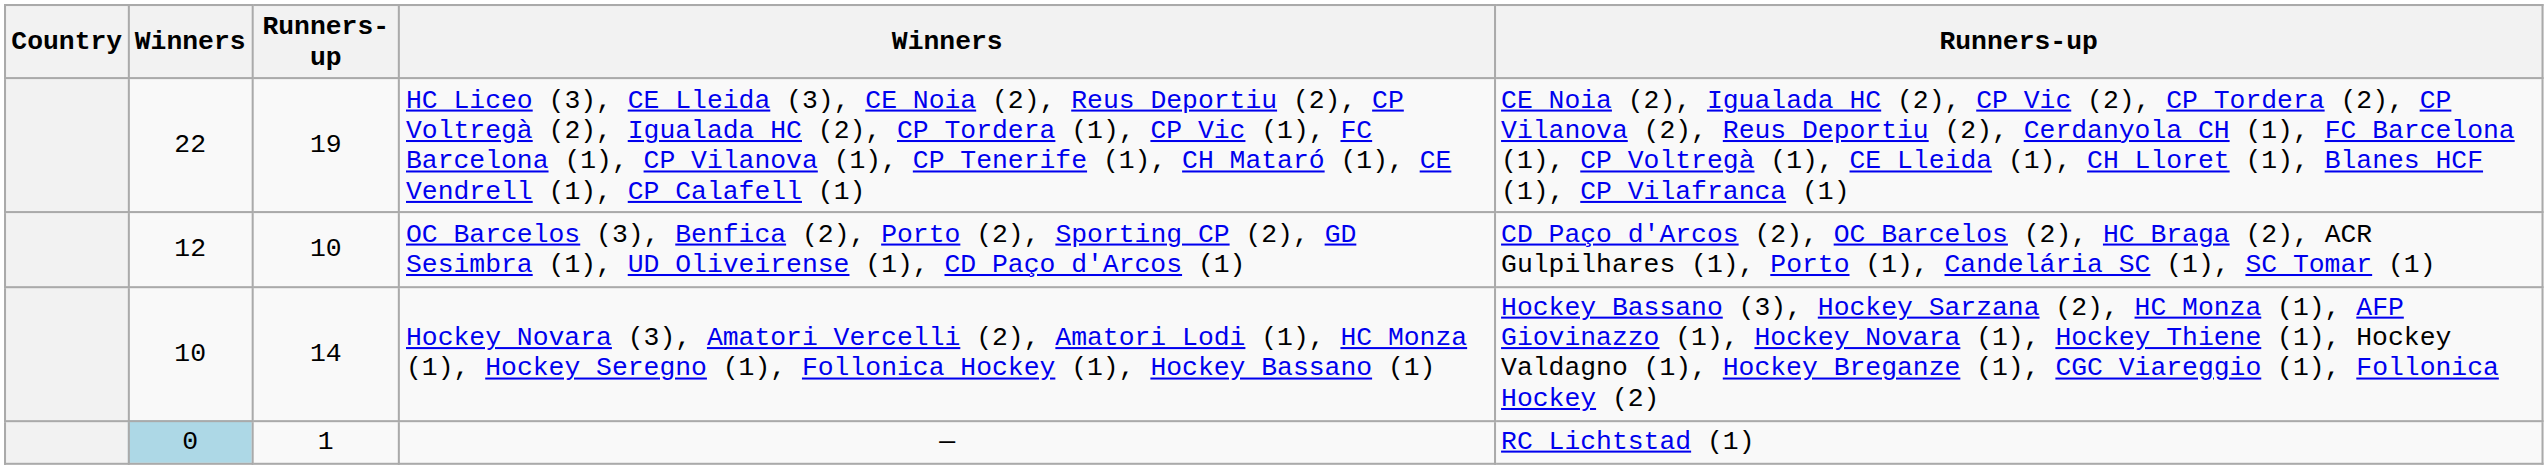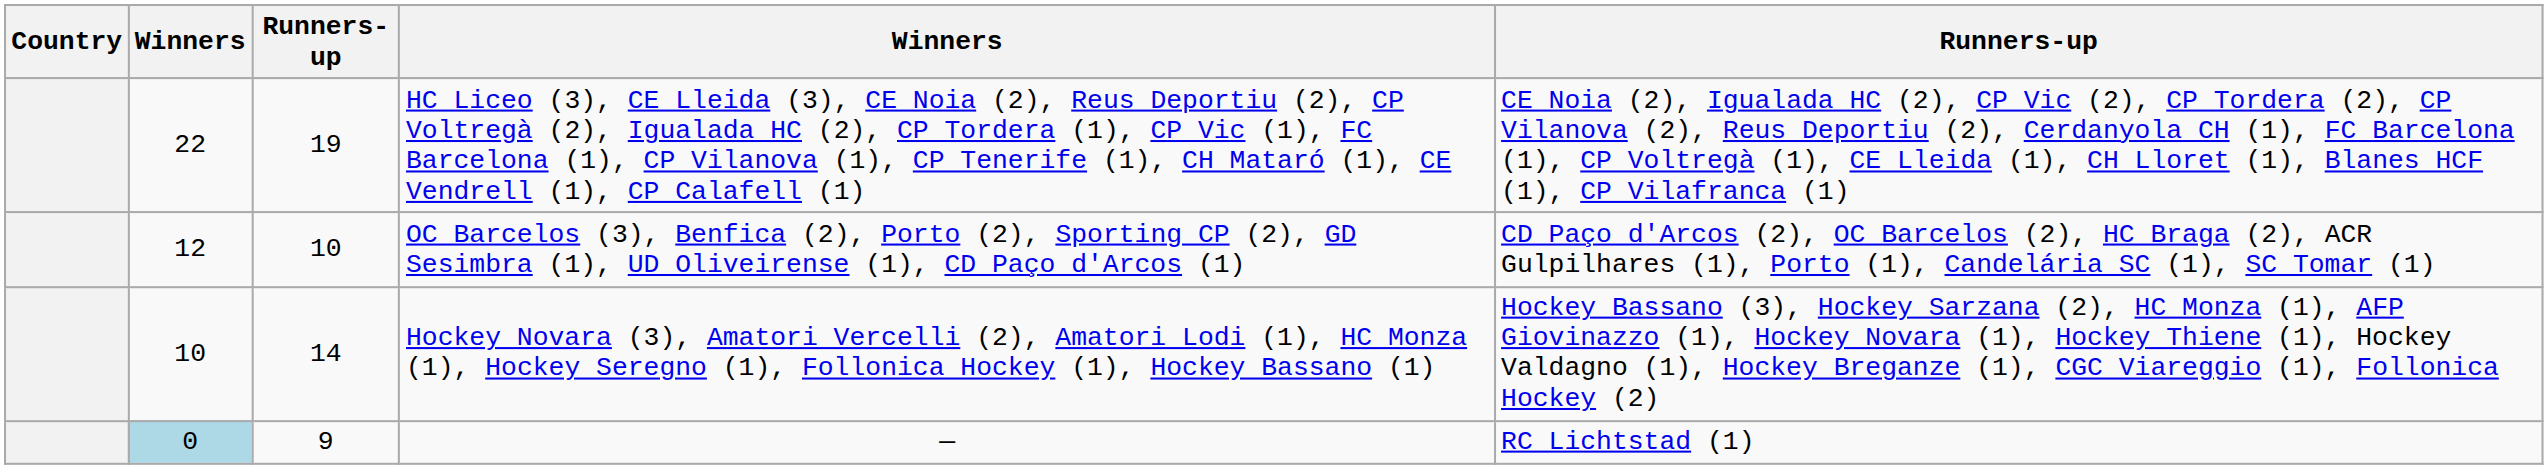 <table class="wikitable sortable plainrowheaders">
 <tr>
 <th scope="col">Country</th>
 <th scope="col">Winners</th>
 <th scope="col">Runners-up</th>
 <th scope="col" class="unsortable">Winners</th>
 <th scope="col" class="unsortable">Runners-up</th>
 </tr>
 <tr>
 <th scope="row"></th>
 <td align="center">22</td>
 <td align="center">19</td>
 <td><a href='#'>HC Liceo</a> (3), <a href='#'>CE Lleida</a> (3), <a href='#'>CE Noia</a> (2), <a href='#'>Reus Deportiu</a> (2), <a href='#'>CP Voltregà</a> (2), <a href='#'>Igualada HC</a> (2), <a href='#'>CP Tordera</a> (1), <a href='#'>CP Vic</a> (1), <a href='#'>FC Barcelona</a> (1), <a href='#'>CP Vilanova</a> (1), <a href='#'>CP Tenerife</a> (1), <a href='#'>CH Mataró</a> (1), <a href='#'>CE Vendrell</a> (1), <a href='#'>CP Calafell</a> (1)</td>
 <td><a href='#'>CE Noia</a> (2), <a href='#'>Igualada HC</a> (2), <a href='#'>CP Vic</a> (2), <a href='#'>CP Tordera</a> (2), <a href='#'>CP Vilanova</a> (2), <a href='#'>Reus Deportiu</a> (2), <a href='#'>Cerdanyola CH</a> (1), <a href='#'>FC Barcelona</a> (1), <a href='#'>CP Voltregà</a> (1), <a href='#'>CE Lleida</a> (1), <a href='#'>CH Lloret</a> (1), <a href='#'>Blanes HCF</a> (1), <a href='#'>CP Vilafranca</a> (1)</td>
 </tr>
 <tr>
 <th scope="row"></th>
 <td align="center">12</td>
 <td align="center">10</td>
 <td><a href='#'>OC Barcelos</a> (3), <a href='#'>Benfica</a> (2), <a href='#'>Porto</a> (2), <a href='#'>Sporting CP</a> (2), <a href='#'>GD Sesimbra</a> (1), <a href='#'>UD Oliveirense</a> (1), <a href='#'>CD Paço d'Arcos</a> (1)</td>
 <td><a href='#'>CD Paço d'Arcos</a> (2), <a href='#'>OC Barcelos</a> (2), <a href='#'>HC Braga</a> (2), ACR Gulpilhares (1), <a href='#'>Porto</a> (1), <a href='#'>Candelária SC</a> (1), <a href='#'>SC Tomar</a> (1)</td>
 </tr>
 <tr>
 <th scope="row"></th>
 <td align="center">10</td>
 <td align="center">14</td>
 <td><a href='#'>Hockey Novara</a> (3), <a href='#'>Amatori Vercelli</a> (2), <a href='#'>Amatori Lodi</a> (1), <a href='#'>HC Monza</a> (1), <a href='#'>Hockey Seregno</a> (1), <a href='#'>Follonica Hockey</a> (1), <a href='#'>Hockey Bassano</a> (1)</td>
 <td><a href='#'>Hockey Bassano</a> (3), <a href='#'>Hockey Sarzana</a> (2), <a href='#'>HC Monza</a> (1), <a href='#'>AFP Giovinazzo</a> (1), <a href='#'>Hockey Novara</a> (1), <a href='#'>Hockey Thiene</a> (1), Hockey Valdagno (1), <a href='#'>Hockey Breganze</a> (1), <a href='#'>CGC Viareggio</a> (1), <a href='#'>Follonica Hockey</a> (2)</td>
 </tr>
 <tr>
 <th scope="row"></th>
 <td align="center" style="background: lightblue;">0</td>
-<td align="center">1</td>
+<td align="center">9</td>
 <td align="center">—</td>
 <td><a href='#'>RC Lichtstad</a> (1)</td>
 </tr>
 </table>
